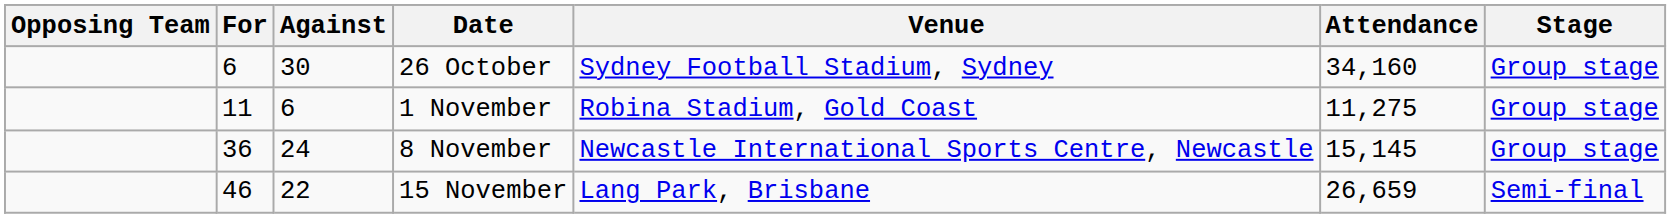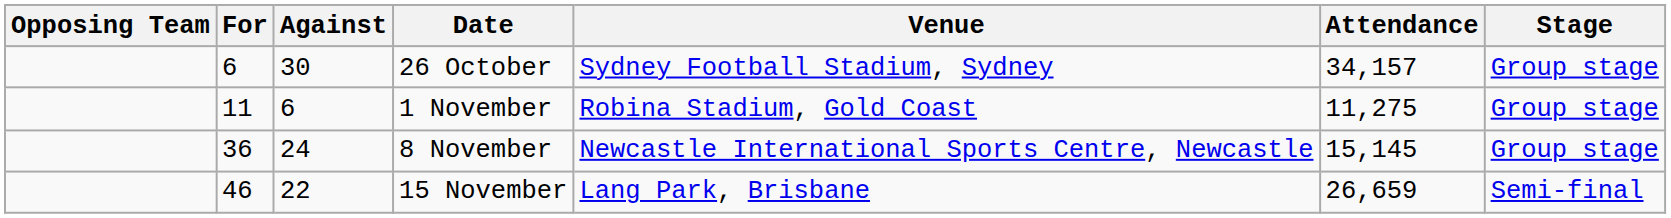 <table class="wikitable">
 <tr>
 <th>Opposing Team</th>
 <th>For</th>
 <th>Against</th>
 <th>Date</th>
 <th>Venue</th>
 <th>Attendance</th>
 <th>Stage</th>
 </tr>
 <tr>
 <td></td>
 <td>6</td>
 <td>30</td>
 <td>26 October</td>
 <td><a href='#'>Sydney Football Stadium</a>, <a href='#'>Sydney</a></td>
-<td>34,160</td>
+<td>34,157</td>
 <td><a href='#'>Group stage</a></td>
 </tr>
 <tr>
 <td></td>
 <td>11</td>
 <td>6</td>
 <td>1 November</td>
 <td><a href='#'>Robina Stadium</a>, <a href='#'>Gold Coast</a></td>
 <td>11,275</td>
 <td><a href='#'>Group stage</a></td>
 </tr>
 <tr>
 <td></td>
 <td>36</td>
 <td>24</td>
 <td>8 November</td>
 <td><a href='#'>Newcastle International Sports Centre</a>, <a href='#'>Newcastle</a></td>
 <td>15,145</td>
 <td><a href='#'>Group stage</a></td>
 </tr>
 <tr>
 <td></td>
 <td>46</td>
 <td>22</td>
 <td>15 November</td>
 <td><a href='#'>Lang Park</a>, <a href='#'>Brisbane</a></td>
 <td>26,659</td>
 <td><a href='#'>Semi-final</a></td>
 </tr>
 </table>
